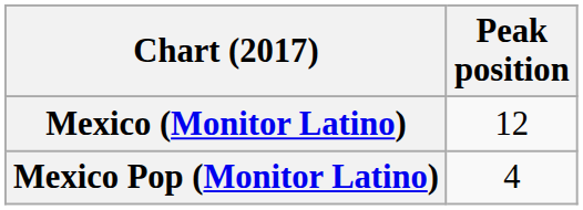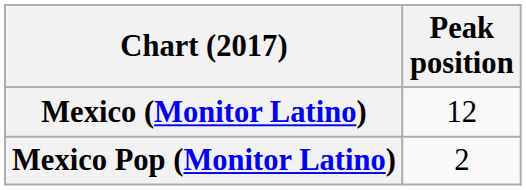 <table class="wikitable plainrowheaders" style="text-align:center">
 <tr>
 <th scope="col">Chart (2017)</th>
 <th scope="col">Peak<br>position</th>
 </tr>
 <tr>
 <th scope="row">Mexico (<a href='#'>Monitor Latino</a>)</th>
 <td>12</td>
 </tr>
 <tr>
 <th scope="row">Mexico Pop (<a href='#'>Monitor Latino</a>)</th>
-<td>4</td>
+<td>2</td>
 </tr>
 </table>
